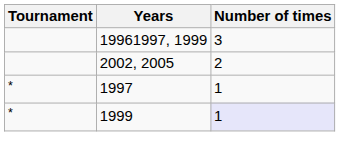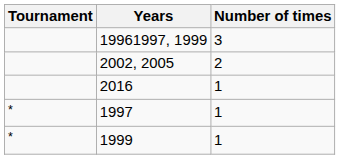 <table class="wikitable">
 <tr>
 <th>Tournament</th>
 <th>Years</th>
 <th>Number of times</th>
 </tr>
 <tr>
 <td></td>
 <td>19961997, 1999</td>
 <td>3</td>
 </tr>
 <tr>
 <td></td>
 <td>2002, 2005</td>
 <td>2</td>
 </tr>
 <tr>
+<td></td>
+<td>2016</td>
+<td>1</td>
+</tr>
+<tr>
 <td><sup>*</sup></td>
 <td>1997</td>
 <td>1</td>
 </tr>
 <tr>
 <td><sup>*</sup></td>
 <td>1999</td>
-<td style="background: lavender;">1</td>
+<td>1</td>
 </tr>
 </table>
